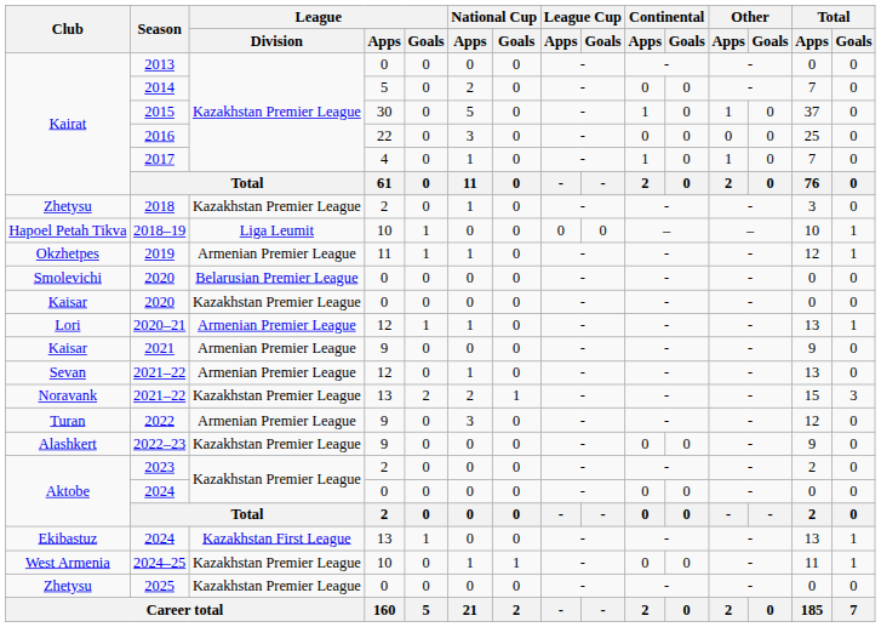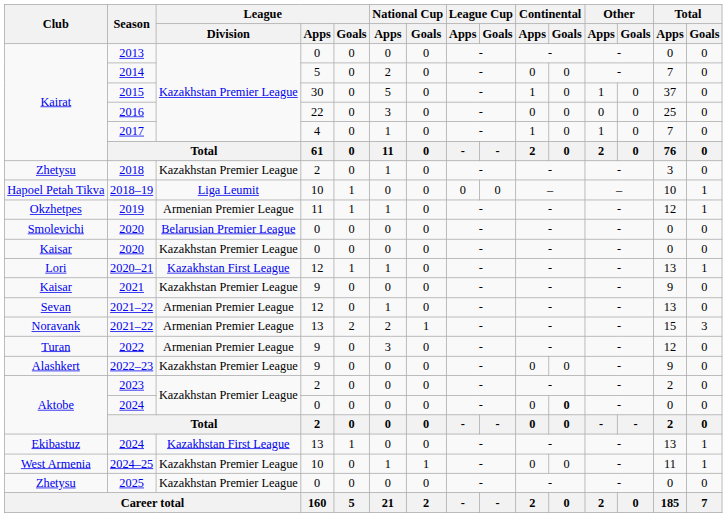 <table class="wikitable" style="text-align: center">
 <tr>
 <th rowspan="2">Club</th>
 <th rowspan="2">Season</th>
 <th colspan="3">League</th>
 <th colspan="2">National Cup</th>
 <th colspan="2">League Cup</th>
 <th colspan="2">Continental</th>
 <th colspan="2">Other</th>
 <th colspan="2">Total</th>
 </tr>
 <tr>
 <th>Division</th>
 <th>Apps</th>
 <th>Goals</th>
 <th>Apps</th>
 <th>Goals</th>
 <th>Apps</th>
 <th>Goals</th>
 <th>Apps</th>
 <th>Goals</th>
 <th>Apps</th>
 <th>Goals</th>
 <th>Apps</th>
 <th>Goals</th>
 </tr>
 <tr>
 <td rowspan="6" valign="center"><a href='#'>Kairat</a></td>
 <td><a href='#'>2013</a></td>
 <td rowspan="5" valign="center"><a href='#'>Kazakhstan Premier League</a></td>
 <td>0</td>
 <td>0</td>
 <td>0</td>
 <td>0</td>
 <td colspan="2">-</td>
 <td colspan="2">-</td>
 <td colspan="2">-</td>
 <td>0</td>
 <td>0</td>
 </tr>
 <tr>
 <td><a href='#'>2014</a></td>
 <td>5</td>
 <td>0</td>
 <td>2</td>
 <td>0</td>
 <td colspan="2">-</td>
 <td>0</td>
 <td>0</td>
 <td colspan="2">-</td>
 <td>7</td>
 <td>0</td>
 </tr>
 <tr>
 <td><a href='#'>2015</a></td>
 <td>30</td>
 <td>0</td>
 <td>5</td>
 <td>0</td>
 <td colspan="2">-</td>
 <td>1</td>
 <td>0</td>
 <td>1</td>
 <td>0</td>
 <td>37</td>
 <td>0</td>
 </tr>
 <tr>
 <td><a href='#'>2016</a></td>
 <td>22</td>
 <td>0</td>
 <td>3</td>
 <td>0</td>
 <td colspan="2">-</td>
 <td>0</td>
 <td>0</td>
 <td>0</td>
 <td>0</td>
 <td>25</td>
 <td>0</td>
 </tr>
 <tr>
 <td><a href='#'>2017</a></td>
 <td>4</td>
 <td>0</td>
 <td>1</td>
 <td>0</td>
 <td colspan="2">-</td>
 <td>1</td>
 <td>0</td>
 <td>1</td>
 <td>0</td>
 <td>7</td>
 <td>0</td>
 </tr>
 <tr>
 <th colspan="2">Total</th>
 <th>61</th>
 <th>0</th>
 <th>11</th>
 <th>0</th>
 <th>-</th>
 <th>-</th>
 <th>2</th>
 <th>0</th>
 <th>2</th>
 <th>0</th>
 <th>76</th>
 <th>0</th>
 </tr>
 <tr>
 <td><a href='#'>Zhetysu</a></td>
 <td><a href='#'>2018</a></td>
 <td>Kazakhstan Premier League</td>
 <td>2</td>
 <td>0</td>
 <td>1</td>
 <td>0</td>
 <td colspan="2">-</td>
 <td colspan="2">-</td>
 <td colspan="2">-</td>
 <td>3</td>
 <td>0</td>
 </tr>
 <tr>
 <td><a href='#'>Hapoel Petah Tikva</a></td>
 <td><a href='#'>2018–19</a></td>
 <td><a href='#'>Liga Leumit</a></td>
 <td>10</td>
 <td>1</td>
 <td>0</td>
 <td>0</td>
 <td>0</td>
 <td>0</td>
 <td colspan="2">–</td>
 <td colspan="2">–</td>
 <td>10</td>
 <td>1</td>
 </tr>
 <tr>
 <td><a href='#'>Okzhetpes</a></td>
 <td><a href='#'>2019</a></td>
 <td>Armenian Premier League</td>
 <td>11</td>
 <td>1</td>
 <td>1</td>
 <td>0</td>
 <td colspan="2">-</td>
 <td colspan="2">-</td>
 <td colspan="2">-</td>
 <td>12</td>
 <td>1</td>
 </tr>
 <tr>
 <td><a href='#'>Smolevichi</a></td>
 <td><a href='#'>2020</a></td>
 <td><a href='#'>Belarusian Premier League</a></td>
 <td>0</td>
 <td>0</td>
 <td>0</td>
 <td>0</td>
 <td colspan="2">-</td>
 <td colspan="2">-</td>
 <td colspan="2">-</td>
 <td>0</td>
 <td>0</td>
 </tr>
 <tr>
 <td><a href='#'>Kaisar</a></td>
 <td><a href='#'>2020</a></td>
 <td>Kazakhstan Premier League</td>
 <td>0</td>
 <td>0</td>
 <td>0</td>
 <td>0</td>
 <td colspan="2">-</td>
 <td colspan="2">-</td>
 <td colspan="2">-</td>
 <td>0</td>
 <td>0</td>
 </tr>
 <tr>
 <td><a href='#'>Lori</a></td>
 <td><a href='#'>2020–21</a></td>
-<td><a href='#'>Armenian Premier League</a></td>
+<td><a href='#'>Kazakhstan First League</a></td>
 <td>12</td>
 <td>1</td>
 <td>1</td>
 <td>0</td>
 <td colspan="2">-</td>
 <td colspan="2">-</td>
 <td colspan="2">-</td>
 <td>13</td>
 <td>1</td>
 </tr>
 <tr>
 <td><a href='#'>Kaisar</a></td>
 <td><a href='#'>2021</a></td>
-<td>Armenian Premier League</td>
+<td>Kazakhstan Premier League</td>
 <td>9</td>
 <td>0</td>
 <td>0</td>
 <td>0</td>
 <td colspan="2">-</td>
 <td colspan="2">-</td>
 <td colspan="2">-</td>
 <td>9</td>
 <td>0</td>
 </tr>
 <tr>
 <td><a href='#'>Sevan</a></td>
 <td><a href='#'>2021–22</a></td>
 <td>Armenian Premier League</td>
 <td>12</td>
 <td>0</td>
 <td>1</td>
 <td>0</td>
 <td colspan="2">-</td>
 <td colspan="2">-</td>
 <td colspan="2">-</td>
 <td>13</td>
 <td>0</td>
 </tr>
 <tr>
 <td><a href='#'>Noravank</a></td>
 <td><a href='#'>2021–22</a></td>
-<td>Kazakhstan Premier League</td>
+<td>Armenian Premier League</td>
 <td>13</td>
 <td>2</td>
 <td>2</td>
 <td>1</td>
 <td colspan="2">-</td>
 <td colspan="2">-</td>
 <td colspan="2">-</td>
 <td>15</td>
 <td>3</td>
 </tr>
 <tr>
 <td><a href='#'>Turan</a></td>
 <td><a href='#'>2022</a></td>
 <td>Armenian Premier League</td>
 <td>9</td>
 <td>0</td>
 <td>3</td>
 <td>0</td>
 <td colspan="2">-</td>
 <td colspan="2">-</td>
 <td colspan="2">-</td>
 <td>12</td>
 <td>0</td>
 </tr>
 <tr>
 <td><a href='#'>Alashkert</a></td>
 <td><a href='#'>2022–23</a></td>
 <td>Kazakhstan Premier League</td>
 <td>9</td>
 <td>0</td>
 <td>0</td>
 <td>0</td>
 <td colspan="2">-</td>
 <td>0</td>
 <td>0</td>
 <td colspan="2">-</td>
 <td>9</td>
 <td>0</td>
 </tr>
 <tr>
 <td rowspan="3" valign="center"><a href='#'>Aktobe</a></td>
 <td><a href='#'>2023</a></td>
 <td rowspan="2" valign="center">Kazakhstan Premier League</td>
 <td>2</td>
 <td>0</td>
 <td>0</td>
 <td>0</td>
 <td colspan="2">-</td>
 <td colspan="2">-</td>
 <td colspan="2">-</td>
 <td>2</td>
 <td>0</td>
 </tr>
 <tr>
 <td><a href='#'>2024</a></td>
 <td>0</td>
 <td>0</td>
 <td>0</td>
 <td>0</td>
 <td colspan="2">-</td>
 <td>0</td>
-<td>0</td>
+<td><strong>0</strong></td>
 <td colspan="2">-</td>
 <td>0</td>
 <td>0</td>
 </tr>
 <tr>
 <th colspan="2">Total</th>
 <th>2</th>
 <th>0</th>
 <th>0</th>
 <th>0</th>
 <th>-</th>
 <th>-</th>
 <th>0</th>
 <th>0</th>
 <th>-</th>
 <th>-</th>
 <th>2</th>
 <th>0</th>
 </tr>
 <tr>
 <td><a href='#'>Ekibastuz</a></td>
 <td><a href='#'>2024</a></td>
 <td><a href='#'>Kazakhstan First League</a></td>
 <td>13</td>
 <td>1</td>
 <td>0</td>
 <td>0</td>
 <td colspan="2">-</td>
 <td colspan="2">-</td>
 <td colspan="2">-</td>
 <td>13</td>
 <td>1</td>
 </tr>
 <tr>
 <td><a href='#'>West Armenia</a></td>
 <td><a href='#'>2024–25</a></td>
 <td>Kazakhstan Premier League</td>
 <td>10</td>
 <td>0</td>
 <td>1</td>
 <td>1</td>
 <td colspan="2">-</td>
 <td>0</td>
 <td>0</td>
 <td colspan="2">-</td>
 <td>11</td>
 <td>1</td>
 </tr>
 <tr>
 <td><a href='#'>Zhetysu</a></td>
 <td><a href='#'>2025</a></td>
 <td>Kazakhstan Premier League</td>
 <td>0</td>
 <td>0</td>
 <td>0</td>
 <td>0</td>
 <td colspan="2">-</td>
 <td colspan="2">-</td>
 <td colspan="2">-</td>
 <td>0</td>
 <td>0</td>
 </tr>
 <tr>
 <th colspan="3"><strong>Career total</strong></th>
 <th>160</th>
 <th>5</th>
 <th>21</th>
 <th>2</th>
 <th>-</th>
 <th>-</th>
 <th>2</th>
 <th>0</th>
 <th>2</th>
 <th>0</th>
 <th>185</th>
 <th>7</th>
 </tr>
 </table>
